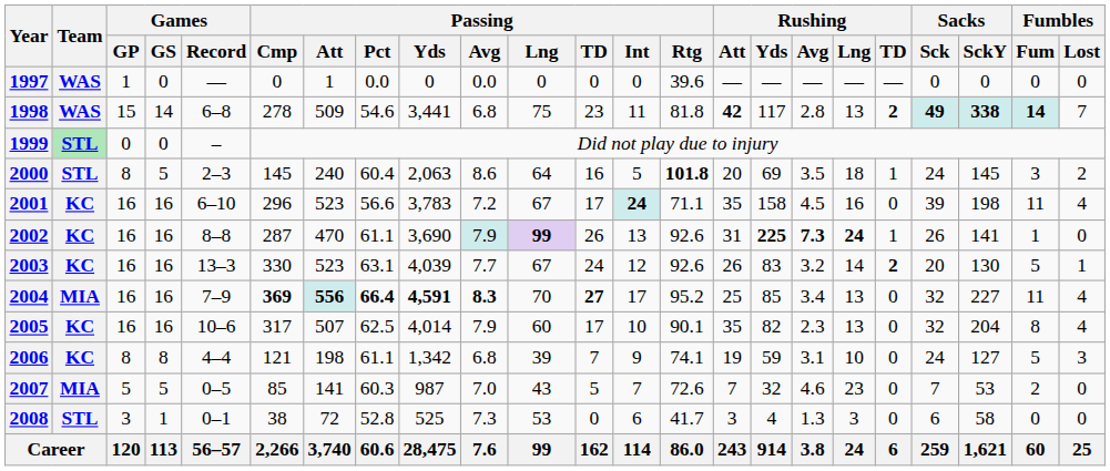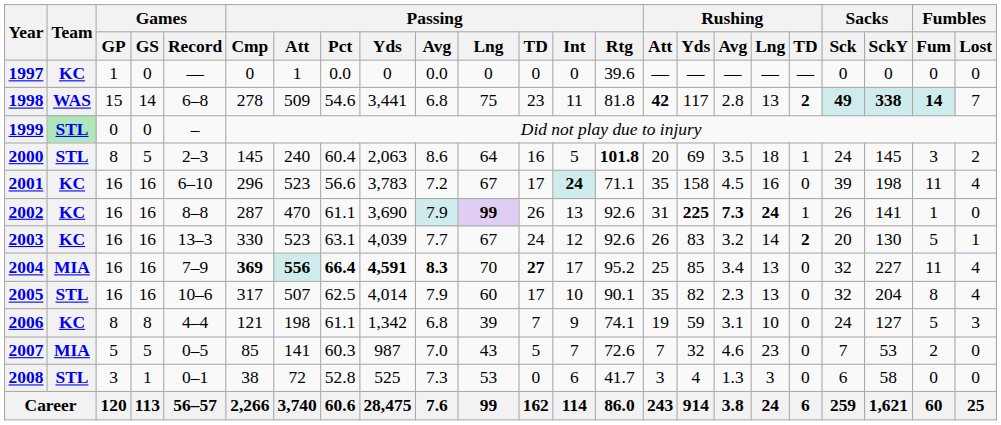 <table class=wikitable style="text-align:center;">
 <tr>
 <th rowspan="2">Year</th>
 <th rowspan="2">Team</th>
 <th colspan="3">Games</th>
 <th colspan="9">Passing</th>
 <th colspan="5">Rushing</th>
 <th colspan="2">Sacks</th>
 <th colspan="2">Fumbles</th>
 </tr>
 <tr>
 <th>GP</th>
 <th>GS</th>
 <th>Record</th>
 <th>Cmp</th>
 <th>Att</th>
 <th>Pct</th>
 <th>Yds</th>
 <th>Avg</th>
 <th>Lng</th>
 <th>TD</th>
 <th>Int</th>
 <th>Rtg</th>
 <th>Att</th>
 <th>Yds</th>
 <th>Avg</th>
 <th>Lng</th>
 <th>TD</th>
 <th>Sck</th>
 <th>SckY</th>
 <th>Fum</th>
 <th>Lost</th>
 </tr>
 <tr>
 <th><a href='#'>1997</a></th>
-<th><a href='#'>WAS</a></th>
+<th><a href='#'>KC</a></th>
 <td>1</td>
 <td>0</td>
 <td>—</td>
 <td>0</td>
 <td>1</td>
 <td>0.0</td>
 <td>0</td>
 <td>0.0</td>
 <td>0</td>
 <td>0</td>
 <td>0</td>
 <td>39.6</td>
 <td>—</td>
 <td>—</td>
 <td>—</td>
 <td>—</td>
 <td>—</td>
 <td>0</td>
 <td>0</td>
 <td>0</td>
 <td>0</td>
 </tr>
 <tr>
 <th><a href='#'>1998</a></th>
 <th><a href='#'>WAS</a></th>
 <td>15</td>
 <td>14</td>
 <td>6–8</td>
 <td>278</td>
 <td>509</td>
 <td>54.6</td>
 <td>3,441</td>
 <td>6.8</td>
 <td>75</td>
 <td>23</td>
 <td>11</td>
 <td>81.8</td>
 <td><strong>42</strong></td>
 <td>117</td>
 <td>2.8</td>
 <td>13</td>
 <td><strong>2</strong></td>
 <td style="background:#cfecec; width:2em;"><strong>49</strong></td>
 <td style="background:#cfecec; width:2em;"><strong>338</strong></td>
 <td style="background:#cfecec; width:2em;"><strong>14</strong></td>
 <td>7</td>
 </tr>
 <tr>
 <th><a href='#'>1999</a></th>
 <th style="background:#afe6ba;"><a href='#'>STL</a></th>
 <td>0</td>
 <td>0</td>
 <td>–</td>
 <td colspan="19"><em>Did not play due to injury</em></td>
 </tr>
 <tr>
 <th><a href='#'>2000</a></th>
 <th><a href='#'>STL</a></th>
 <td>8</td>
 <td>5</td>
 <td>2–3</td>
 <td>145</td>
 <td>240</td>
 <td>60.4</td>
 <td>2,063</td>
 <td>8.6</td>
 <td>64</td>
 <td>16</td>
 <td>5</td>
 <td><strong>101.8</strong></td>
 <td>20</td>
 <td>69</td>
 <td>3.5</td>
 <td>18</td>
 <td>1</td>
 <td>24</td>
 <td>145</td>
 <td>3</td>
 <td>2</td>
 </tr>
 <tr>
 <th><a href='#'>2001</a></th>
 <th><a href='#'>KC</a></th>
 <td>16</td>
 <td>16</td>
 <td>6–10</td>
 <td>296</td>
 <td>523</td>
 <td>56.6</td>
 <td>3,783</td>
 <td>7.2</td>
 <td>67</td>
 <td>17</td>
 <td style="background:#cfecec; width:2em;"><strong>24</strong></td>
 <td>71.1</td>
 <td>35</td>
 <td>158</td>
 <td>4.5</td>
 <td>16</td>
 <td>0</td>
 <td>39</td>
 <td>198</td>
 <td>11</td>
 <td>4</td>
 </tr>
 <tr>
 <th><a href='#'>2002</a></th>
 <th><a href='#'>KC</a></th>
 <td>16</td>
 <td>16</td>
 <td>8–8</td>
 <td>287</td>
 <td>470</td>
 <td>61.1</td>
 <td>3,690</td>
 <td style="background:#cfecec; width:2em;">7.9</td>
 <td style="background:#e0cef2; width:3em;"><strong>99</strong></td>
 <td>26</td>
 <td>13</td>
 <td>92.6</td>
 <td>31</td>
 <td><strong>225</strong></td>
 <td><strong>7.3</strong></td>
 <td><strong>24</strong></td>
 <td>1</td>
 <td>26</td>
 <td>141</td>
 <td>1</td>
 <td>0</td>
 </tr>
 <tr>
 <th><a href='#'>2003</a></th>
 <th><a href='#'>KC</a></th>
 <td>16</td>
 <td>16</td>
 <td>13–3</td>
 <td>330</td>
 <td>523</td>
 <td>63.1</td>
 <td>4,039</td>
 <td>7.7</td>
 <td>67</td>
 <td>24</td>
 <td>12</td>
 <td>92.6</td>
 <td>26</td>
 <td>83</td>
 <td>3.2</td>
 <td>14</td>
 <td><strong>2</strong></td>
 <td>20</td>
 <td>130</td>
 <td>5</td>
 <td>1</td>
 </tr>
 <tr>
 <th><a href='#'>2004</a></th>
 <th><a href='#'>MIA</a></th>
 <td>16</td>
 <td>16</td>
 <td>7–9</td>
 <td><strong>369</strong></td>
 <td style="background:#cfecec; width:2em;"><strong>556</strong></td>
 <td><strong>66.4</strong></td>
 <td><strong>4,591</strong></td>
 <td><strong>8.3</strong></td>
 <td>70</td>
 <td><strong>27</strong></td>
 <td>17</td>
 <td>95.2</td>
 <td>25</td>
 <td>85</td>
 <td>3.4</td>
 <td>13</td>
 <td>0</td>
 <td>32</td>
 <td>227</td>
 <td>11</td>
 <td>4</td>
 </tr>
 <tr>
 <th><a href='#'>2005</a></th>
-<th><a href='#'>KC</a></th>
+<th><a href='#'>STL</a></th>
 <td>16</td>
 <td>16</td>
 <td>10–6</td>
 <td>317</td>
 <td>507</td>
 <td>62.5</td>
 <td>4,014</td>
 <td>7.9</td>
 <td>60</td>
 <td>17</td>
 <td>10</td>
 <td>90.1</td>
 <td>35</td>
 <td>82</td>
 <td>2.3</td>
 <td>13</td>
 <td>0</td>
 <td>32</td>
 <td>204</td>
 <td>8</td>
 <td>4</td>
 </tr>
 <tr>
 <th><a href='#'>2006</a></th>
 <th><a href='#'>KC</a></th>
 <td>8</td>
 <td>8</td>
 <td>4–4</td>
 <td>121</td>
 <td>198</td>
 <td>61.1</td>
 <td>1,342</td>
 <td>6.8</td>
 <td>39</td>
 <td>7</td>
 <td>9</td>
 <td>74.1</td>
 <td>19</td>
 <td>59</td>
 <td>3.1</td>
 <td>10</td>
 <td>0</td>
 <td>24</td>
 <td>127</td>
 <td>5</td>
 <td>3</td>
 </tr>
 <tr>
 <th><a href='#'>2007</a></th>
 <th><a href='#'>MIA</a></th>
 <td>5</td>
 <td>5</td>
 <td>0–5</td>
 <td>85</td>
 <td>141</td>
 <td>60.3</td>
 <td>987</td>
 <td>7.0</td>
 <td>43</td>
 <td>5</td>
 <td>7</td>
 <td>72.6</td>
 <td>7</td>
 <td>32</td>
 <td>4.6</td>
 <td>23</td>
 <td>0</td>
 <td>7</td>
 <td>53</td>
 <td>2</td>
 <td>0</td>
 </tr>
 <tr>
 <th><a href='#'>2008</a></th>
 <th><a href='#'>STL</a></th>
 <td>3</td>
 <td>1</td>
 <td>0–1</td>
 <td>38</td>
 <td>72</td>
 <td>52.8</td>
 <td>525</td>
 <td>7.3</td>
 <td>53</td>
 <td>0</td>
 <td>6</td>
 <td>41.7</td>
 <td>3</td>
 <td>4</td>
 <td>1.3</td>
 <td>3</td>
 <td>0</td>
 <td>6</td>
 <td>58</td>
 <td>0</td>
 <td>0</td>
 </tr>
 <tr>
 <th colspan="2">Career</th>
 <th>120</th>
 <th>113</th>
 <th>56–57</th>
 <th>2,266</th>
 <th>3,740</th>
 <th>60.6</th>
 <th>28,475</th>
 <th>7.6</th>
 <th>99</th>
 <th>162</th>
 <th>114</th>
 <th>86.0</th>
 <th>243</th>
 <th>914</th>
 <th>3.8</th>
 <th>24</th>
 <th>6</th>
 <th>259</th>
 <th>1,621</th>
 <th>60</th>
 <th>25</th>
 </tr>
 </table>
